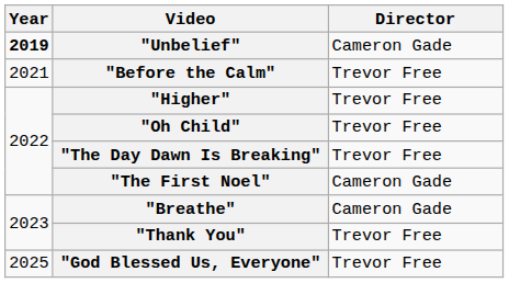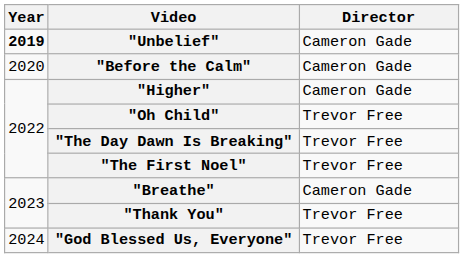 <table class="wikitable plainrowheaders">
 <tr>
 <th style="width:1em;">Year</th>
 <th style="width:16em;">Video</th>
 <th style="width:10em;">Director</th>
 </tr>
 <tr>
 <td><strong>2019</strong></td>
 <th scope="row">"Unbelief"<br></th>
 <td>Cameron Gade</td>
 </tr>
 <tr>
-<td rowspan="1">2021</td>
+<td rowspan="1">2020</td>
 <th scope="row">"Before the Calm"</th>
-<td>Trevor Free</td>
+<td>Cameron Gade</td>
 </tr>
 <tr>
 <td rowspan="4">2022</td>
 <th scope="row">"Higher"</th>
-<td>Trevor Free</td>
+<td>Cameron Gade</td>
 </tr>
 <tr>
 <th scope="row">"Oh Child"</th>
 <td>Trevor Free</td>
 </tr>
 <tr>
 <th scope="row">"The Day Dawn Is Breaking"</th>
 <td>Trevor Free</td>
 </tr>
 <tr>
 <th scope="row">"The First Noel"<br></th>
-<td>Cameron Gade</td>
+<td>Trevor Free</td>
 </tr>
 <tr>
 <td rowspan="2">2023</td>
 <th scope="row">"Breathe"<br></th>
 <td>Cameron Gade</td>
 </tr>
 <tr>
 <th scope="row">"Thank You"</th>
 <td>Trevor Free</td>
 </tr>
 <tr>
-<td rowspan="1">2025</td>
+<td rowspan="1">2024</td>
 <th scope="row">"God Blessed Us, Everyone"</th>
 <td>Trevor Free</td>
 </tr>
 </table>
